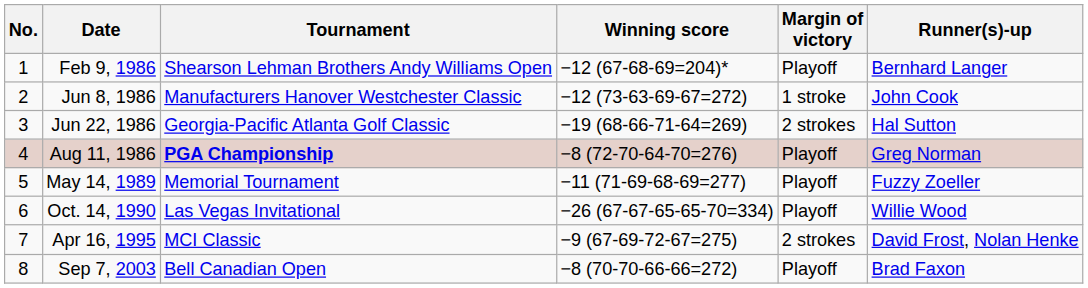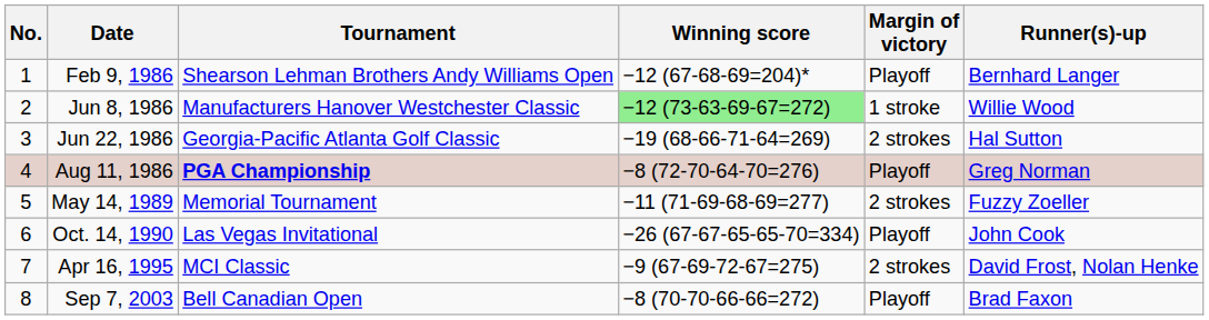 <table class="wikitable" style="font-size:95%;">
 <tr>
 <th>No.</th>
 <th>Date</th>
 <th>Tournament</th>
 <th>Winning score</th>
 <th>Margin of<br>victory</th>
 <th>Runner(s)-up</th>
 </tr>
 <tr>
 <td align=center>1</td>
 <td align=right>Feb 9, <a href='#'>1986</a></td>
 <td><a href='#'>Shearson Lehman Brothers Andy Williams Open</a></td>
 <td>−12 (67-68-69=204)*</td>
 <td>Playoff</td>
 <td> <a href='#'>Bernhard Langer</a></td>
 </tr>
 <tr>
 <td align=center>2</td>
 <td align=right>Jun 8, 1986</td>
 <td><a href='#'>Manufacturers Hanover Westchester Classic</a></td>
-<td>−12 (73-63-69-67=272)</td>
+<td style="background: lightgreen;">−12 (73-63-69-67=272)</td>
 <td>1 stroke</td>
-<td> <a href='#'>John Cook</a></td>
+<td> <a href='#'>Willie Wood</a></td>
 </tr>
 <tr>
 <td align=center>3</td>
 <td align=right>Jun 22, 1986</td>
 <td><a href='#'>Georgia-Pacific Atlanta Golf Classic</a></td>
 <td>−19 (68-66-71-64=269)</td>
 <td>2 strokes</td>
 <td> <a href='#'>Hal Sutton</a></td>
 </tr>
 <tr style="background:#e5d1cb;">
 <td align=center>4</td>
 <td align=right>Aug 11, 1986</td>
 <td><strong><a href='#'>PGA Championship</a></strong></td>
 <td>−8 (72-70-64-70=276)</td>
 <td>Playoff</td>
 <td> <a href='#'>Greg Norman</a></td>
 </tr>
 <tr>
 <td align=center>5</td>
 <td align=right>May 14, <a href='#'>1989</a></td>
 <td><a href='#'>Memorial Tournament</a></td>
 <td>−11 (71-69-68-69=277)</td>
-<td>Playoff</td>
+<td>2 strokes</td>
 <td> <a href='#'>Fuzzy Zoeller</a></td>
 </tr>
 <tr>
 <td align=center>6</td>
 <td align=right>Oct. 14, <a href='#'>1990</a></td>
 <td><a href='#'>Las Vegas Invitational</a></td>
 <td>−26 (67-67-65-65-70=334)</td>
 <td>Playoff</td>
-<td> <a href='#'>Willie Wood</a></td>
+<td> <a href='#'>John Cook</a></td>
 </tr>
 <tr>
 <td align=center>7</td>
 <td align=right>Apr 16, <a href='#'>1995</a></td>
 <td><a href='#'>MCI Classic</a></td>
 <td>−9 (67-69-72-67=275)</td>
 <td>2 strokes</td>
 <td> <a href='#'>David Frost</a>,  <a href='#'>Nolan Henke</a></td>
 </tr>
 <tr>
 <td align=center>8</td>
 <td align=right>Sep 7, <a href='#'>2003</a></td>
 <td><a href='#'>Bell Canadian Open</a></td>
 <td>−8 (70-70-66-66=272)</td>
 <td>Playoff</td>
 <td> <a href='#'>Brad Faxon</a></td>
 </tr>
 </table>
